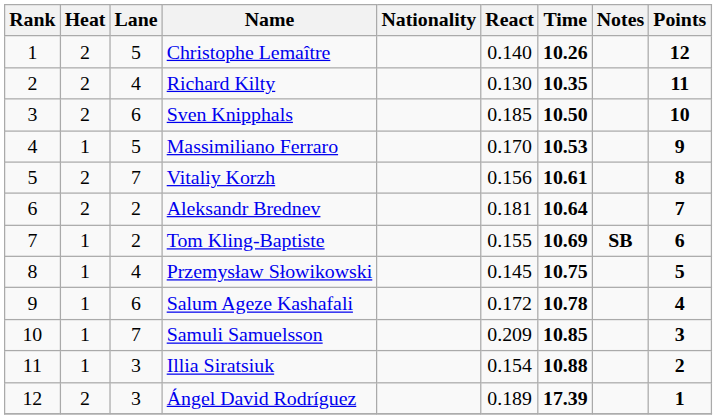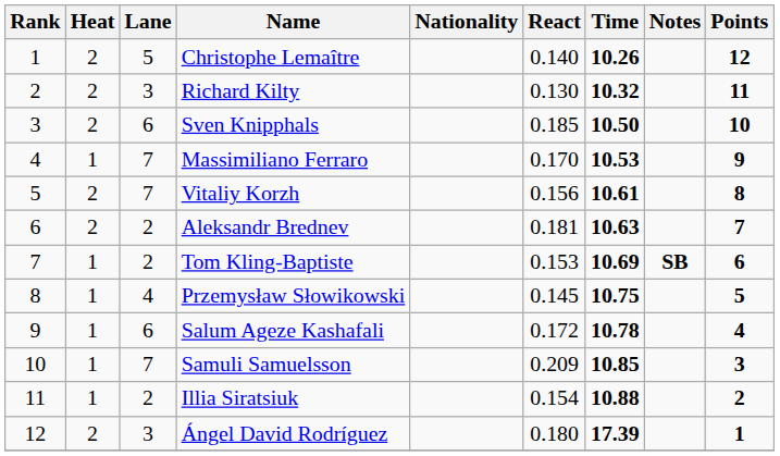 <table class="wikitable sortable" style="text-align:center">
 <tr>
 <th>Rank</th>
 <th>Heat</th>
 <th>Lane</th>
 <th>Name</th>
 <th>Nationality</th>
 <th>React</th>
 <th>Time</th>
 <th>Notes</th>
 <th>Points</th>
 </tr>
 <tr>
 <td>1</td>
 <td>2</td>
 <td>5</td>
 <td align=left><a href='#'>Christophe Lemaître</a></td>
 <td align=left></td>
 <td>0.140</td>
 <td><strong>10.26</strong></td>
 <td></td>
 <td><strong>12</strong></td>
 </tr>
 <tr>
 <td>2</td>
 <td>2</td>
-<td>4</td>
+<td>3</td>
 <td align=left><a href='#'>Richard Kilty</a></td>
 <td align=left></td>
 <td>0.130</td>
-<td><strong>10.35</strong></td>
+<td><strong>10.32</strong></td>
 <td></td>
 <td><strong>11</strong></td>
 </tr>
 <tr>
 <td>3</td>
 <td>2</td>
 <td>6</td>
 <td align=left><a href='#'>Sven Knipphals</a></td>
 <td align=left></td>
 <td>0.185</td>
 <td><strong>10.50</strong></td>
 <td></td>
 <td><strong>10</strong></td>
 </tr>
 <tr>
 <td>4</td>
 <td>1</td>
-<td>5</td>
+<td>7</td>
 <td align=left><a href='#'>Massimiliano Ferraro</a></td>
 <td align=left></td>
 <td>0.170</td>
 <td><strong>10.53</strong></td>
 <td></td>
 <td><strong>9</strong></td>
 </tr>
 <tr>
 <td>5</td>
 <td>2</td>
 <td>7</td>
 <td align=left><a href='#'>Vitaliy Korzh</a></td>
 <td align=left></td>
 <td>0.156</td>
 <td><strong>10.61</strong></td>
 <td></td>
 <td><strong>8</strong></td>
 </tr>
 <tr>
 <td>6</td>
 <td>2</td>
 <td>2</td>
 <td align=left><a href='#'>Aleksandr Brednev</a></td>
 <td align=left></td>
 <td>0.181</td>
-<td><strong>10.64</strong></td>
+<td><strong>10.63</strong></td>
 <td></td>
 <td><strong>7</strong></td>
 </tr>
 <tr>
 <td>7</td>
 <td>1</td>
 <td>2</td>
 <td align=left><a href='#'>Tom Kling-Baptiste</a></td>
 <td align=left></td>
-<td>0.155</td>
+<td>0.153</td>
 <td><strong>10.69</strong></td>
 <td><strong>SB </strong></td>
 <td><strong>6</strong></td>
 </tr>
 <tr>
 <td>8</td>
 <td>1</td>
 <td>4</td>
 <td align=left><a href='#'>Przemysław Słowikowski</a></td>
 <td align=left></td>
 <td>0.145</td>
 <td><strong>10.75</strong></td>
 <td></td>
 <td><strong>5</strong></td>
 </tr>
 <tr>
 <td>9</td>
 <td>1</td>
 <td>6</td>
 <td align=left><a href='#'>Salum Ageze Kashafali</a></td>
 <td align=left></td>
 <td>0.172</td>
 <td><strong>10.78</strong></td>
 <td></td>
 <td><strong>4</strong></td>
 </tr>
 <tr>
 <td>10</td>
 <td>1</td>
 <td>7</td>
 <td align=left><a href='#'>Samuli Samuelsson</a></td>
 <td align=left></td>
 <td>0.209</td>
 <td><strong>10.85</strong></td>
 <td></td>
 <td><strong>3</strong></td>
 </tr>
 <tr>
 <td>11</td>
 <td>1</td>
-<td>3</td>
+<td>2</td>
 <td align=left><a href='#'>Illia Siratsiuk</a></td>
 <td align=left></td>
 <td>0.154</td>
 <td><strong>10.88</strong></td>
 <td></td>
 <td><strong>2</strong></td>
 </tr>
 <tr>
 <td>12</td>
 <td>2</td>
 <td>3</td>
 <td align=left><a href='#'>Ángel David Rodríguez</a></td>
 <td align=left></td>
-<td>0.189</td>
+<td>0.180</td>
 <td><strong>17.39</strong></td>
 <td></td>
 <td><strong>1</strong></td>
 </tr>
 <tr>
 </tr>
 </table>
